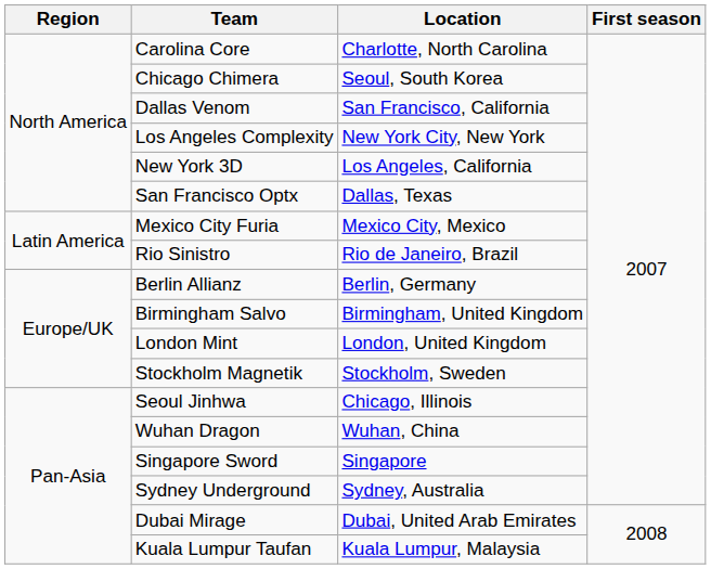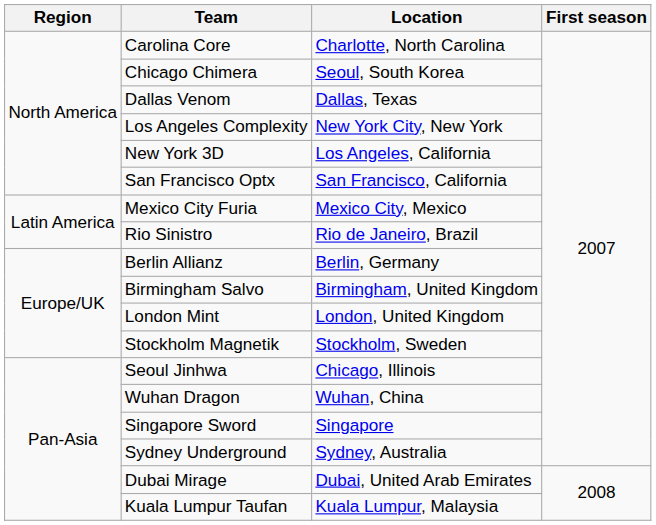 <table class="wikitable">
 <tr>
 <th>Region</th>
 <th>Team</th>
 <th>Location</th>
 <th>First season</th>
 </tr>
 <tr>
 <td rowspan="6" align="center">North America</td>
 <td>Carolina Core</td>
 <td> <a href='#'>Charlotte</a>, North Carolina</td>
 <td rowspan="16" align="center">2007</td>
 </tr>
 <tr>
 <td>Chicago Chimera</td>
 <td> <a href='#'>Seoul</a>, South Korea</td>
 </tr>
 <tr>
 <td>Dallas Venom</td>
-<td> <a href='#'>San Francisco</a>, California</td>
+<td> <a href='#'>Dallas</a>, Texas</td>
 </tr>
 <tr>
 <td>Los Angeles Complexity</td>
 <td> <a href='#'>New York City</a>, New York</td>
 </tr>
 <tr>
 <td>New York 3D</td>
 <td> <a href='#'>Los Angeles</a>, California</td>
 </tr>
 <tr>
 <td>San Francisco Optx</td>
-<td> <a href='#'>Dallas</a>, Texas</td>
+<td> <a href='#'>San Francisco</a>, California</td>
 </tr>
 <tr>
 <td align="center" rowspan="2">Latin America</td>
 <td>Mexico City Furia</td>
 <td> <a href='#'>Mexico City</a>, Mexico</td>
 </tr>
 <tr>
 <td>Rio Sinistro</td>
 <td> <a href='#'>Rio de Janeiro</a>, Brazil</td>
 </tr>
 <tr>
 <td align="center" rowspan="4">Europe/UK</td>
 <td>Berlin Allianz</td>
 <td> <a href='#'>Berlin</a>, Germany</td>
 </tr>
 <tr>
 <td>Birmingham Salvo</td>
 <td> <a href='#'>Birmingham</a>, United Kingdom</td>
 </tr>
 <tr>
 <td>London Mint</td>
 <td> <a href='#'>London</a>, United Kingdom</td>
 </tr>
 <tr>
 <td>Stockholm Magnetik</td>
 <td> <a href='#'>Stockholm</a>, Sweden</td>
 </tr>
 <tr>
 <td align="center" rowspan="6">Pan-Asia</td>
 <td>Seoul Jinhwa</td>
 <td> <a href='#'>Chicago</a>, Illinois</td>
 </tr>
 <tr>
 <td>Wuhan Dragon</td>
 <td> <a href='#'>Wuhan</a>, China</td>
 </tr>
 <tr>
 <td>Singapore Sword</td>
 <td> <a href='#'>Singapore</a></td>
 </tr>
 <tr>
 <td>Sydney Underground</td>
 <td> <a href='#'>Sydney</a>, Australia</td>
 </tr>
 <tr>
 <td>Dubai Mirage</td>
 <td> <a href='#'>Dubai</a>, United Arab Emirates</td>
 <td rowspan="2" align="center">2008</td>
 </tr>
 <tr>
 <td>Kuala Lumpur Taufan</td>
 <td> <a href='#'>Kuala Lumpur</a>, Malaysia</td>
 </tr>
 </table>
